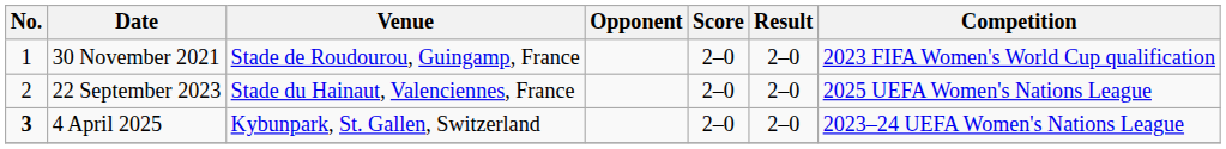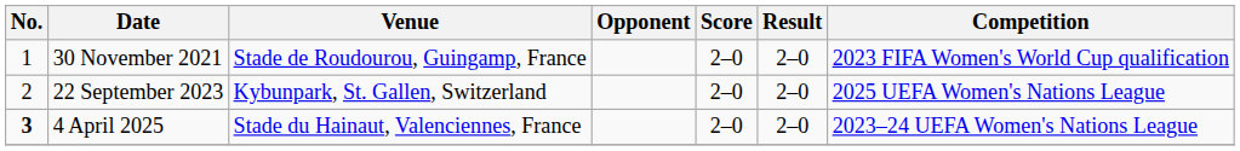 <table class="wikitable plainrowheaders">
 <tr>
 <th scope="col">No.</th>
 <th scope="col">Date</th>
 <th scope="col">Venue</th>
 <th scope="col">Opponent</th>
 <th scope="col">Score</th>
 <th scope="col">Result</th>
 <th scope="col">Competition</th>
 </tr>
 <tr>
 <td align="center">1</td>
 <td>30 November 2021</td>
 <td><a href='#'>Stade de Roudourou</a>, <a href='#'>Guingamp</a>, France</td>
 <td></td>
 <td align="center">2–0</td>
 <td align="center">2–0</td>
 <td><a href='#'>2023 FIFA Women's World Cup qualification</a></td>
 </tr>
 <tr>
 <td align="center">2</td>
 <td>22 September 2023</td>
-<td><a href='#'>Stade du Hainaut</a>, <a href='#'>Valenciennes</a>, France</td>
+<td><a href='#'>Kybunpark</a>, <a href='#'>St. Gallen</a>, Switzerland</td>
 <td></td>
 <td align="center">2–0</td>
 <td align="center">2–0</td>
 <td><a href='#'>2025 UEFA Women's Nations League</a></td>
 </tr>
 <tr>
 <td align="center"><strong>3</strong></td>
 <td>4 April 2025</td>
-<td><a href='#'>Kybunpark</a>, <a href='#'>St. Gallen</a>, Switzerland</td>
+<td><a href='#'>Stade du Hainaut</a>, <a href='#'>Valenciennes</a>, France</td>
 <td></td>
 <td align="center">2–0</td>
 <td align="center">2–0</td>
 <td><a href='#'>2023–24 UEFA Women's Nations League</a></td>
 </tr>
 <tr>
 </tr>
 </table>
